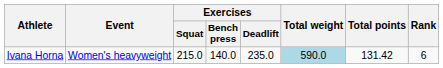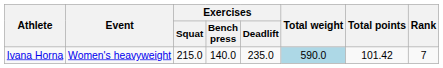 <table class=wikitable style="font-size:90%">
 <tr>
 <th rowspan="2">Athlete</th>
 <th rowspan="2">Event</th>
 <th colspan="3">Exercises</th>
 <th rowspan="2">Total weight</th>
 <th rowspan="2">Total points</th>
 <th rowspan="2">Rank</th>
 </tr>
 <tr style="font-size:95%">
 <th>Squat</th>
 <th>Bench<br>press</th>
 <th>Deadlift</th>
 </tr>
 <tr align=center>
 <td align=left><a href='#'>Ivana Horna</a></td>
 <td align=left><a href='#'>Women's heavyweight</a></td>
 <td>215.0</td>
 <td>140.0</td>
 <td>235.0</td>
 <td style="background: lightblue;">590.0</td>
-<td>131.42</td>
-<td>6</td>
+<td>101.42</td>
+<td>7</td>
 </tr>
 </table>
